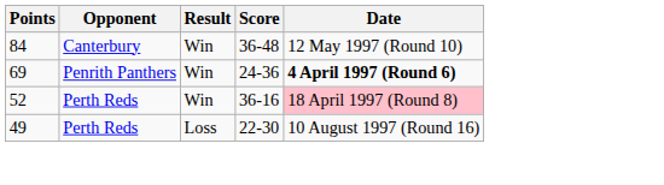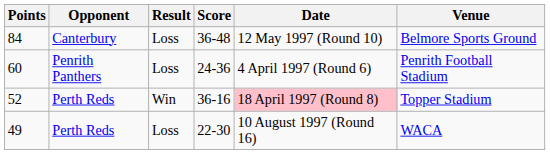 <table class="wikitable">
 <tr>
 <th>Points</th>
 <th>Opponent</th>
 <th>Result</th>
 <th>Score</th>
 <th>Date</th>
+<th>Venue</th>
 </tr>
 <tr>
 <td>84</td>
 <td><a href='#'>Canterbury</a></td>
-<td>Win</td>
+<td>Loss</td>
 <td>36-48</td>
 <td>12 May 1997 (Round 10)</td>
+<td><a href='#'>Belmore Sports Ground</a></td>
 </tr>
 <tr>
-<td>69</td>
+<td>60</td>
 <td><a href='#'>Penrith Panthers</a></td>
-<td>Win</td>
+<td>Loss</td>
 <td>24-36</td>
-<td><strong>4 April 1997 (Round 6)</strong></td>
+<td>4 April 1997 (Round 6)</td>
+<td><a href='#'>Penrith Football Stadium</a></td>
 </tr>
 <tr>
 <td>52</td>
 <td><a href='#'>Perth Reds</a></td>
 <td>Win</td>
 <td>36-16</td>
 <td style="background: pink;">18 April 1997 (Round 8)</td>
+<td><a href='#'>Topper Stadium</a></td>
 </tr>
 <tr>
 <td>49</td>
 <td><a href='#'>Perth Reds</a></td>
 <td>Loss</td>
 <td>22-30</td>
 <td>10 August 1997 (Round 16)</td>
+<td><a href='#'>WACA</a></td>
 </tr>
 </table>
